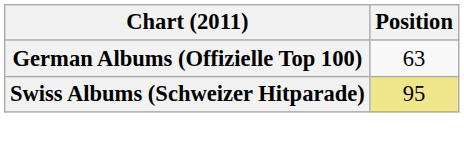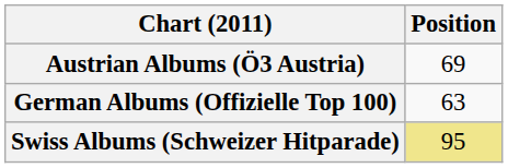 <table class="wikitable sortable plainrowheaders" style="text-align:center">
 <tr>
 <th scope="col">Chart (2011)</th>
 <th scope="col">Position</th>
+</tr>
+<tr>
+<th scope="row">Austrian Albums (Ö3 Austria)</th>
+<td>69</td>
 </tr>
 <tr>
 <th scope="row">German Albums (Offizielle Top 100)</th>
 <td>63</td>
 </tr>
 <tr>
 <th scope="row">Swiss Albums (Schweizer Hitparade)</th>
 <td style="background: khaki;">95</td>
 </tr>
 </table>
